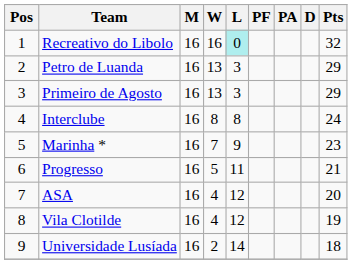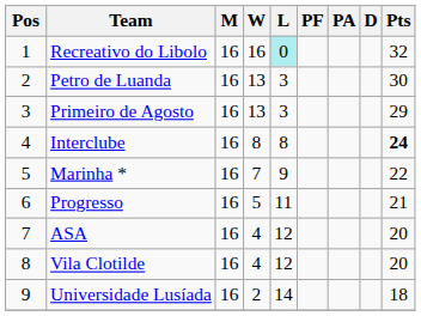 <table class="wikitable" style="text-align:center; font-size:90%">
 <tr>
 <th width=25>Pos</th>
 <th>Team</th>
 <th>M</th>
 <th>W</th>
 <th>L</th>
 <th>PF</th>
 <th>PA</th>
 <th>D</th>
 <th>Pts</th>
 </tr>
 <tr>
 <td>1</td>
 <td align=left><a href='#'>Recreativo do Libolo</a></td>
 <td>16</td>
 <td>16</td>
 <td style="background: paleturquoise;">0</td>
 <td></td>
 <td></td>
 <td></td>
 <td>32</td>
 </tr>
 <tr>
 <td>2</td>
 <td align=left><a href='#'>Petro de Luanda</a></td>
 <td>16</td>
 <td>13</td>
 <td>3</td>
 <td></td>
 <td></td>
 <td></td>
-<td>29</td>
+<td>30</td>
 </tr>
 <tr>
 <td>3</td>
 <td align=left><a href='#'>Primeiro de Agosto</a></td>
 <td>16</td>
 <td>13</td>
 <td>3</td>
 <td></td>
 <td></td>
 <td></td>
 <td>29</td>
 </tr>
 <tr>
 <td>4</td>
 <td align=left><a href='#'>Interclube</a></td>
 <td>16</td>
 <td>8</td>
 <td>8</td>
 <td></td>
 <td></td>
 <td></td>
-<td>24</td>
+<td><strong>24</strong></td>
 </tr>
 <tr>
 <td>5</td>
 <td align=left><a href='#'>Marinha</a> *</td>
 <td>16</td>
 <td>7</td>
 <td>9</td>
 <td></td>
 <td></td>
 <td></td>
-<td>23</td>
+<td>22</td>
 </tr>
 <tr>
 <td>6</td>
 <td align=left><a href='#'>Progresso</a></td>
 <td>16</td>
 <td>5</td>
 <td>11</td>
 <td></td>
 <td></td>
 <td></td>
 <td>21</td>
 </tr>
 <tr>
 <td>7</td>
 <td align=left><a href='#'>ASA</a></td>
 <td>16</td>
 <td>4</td>
 <td>12</td>
 <td></td>
 <td></td>
 <td></td>
 <td>20</td>
 </tr>
 <tr>
 <td>8</td>
 <td align=left><a href='#'>Vila Clotilde</a></td>
 <td>16</td>
 <td>4</td>
 <td>12</td>
 <td></td>
 <td></td>
 <td></td>
-<td>19</td>
+<td>20</td>
 </tr>
 <tr>
 <td>9</td>
 <td align=left><a href='#'>Universidade Lusíada</a></td>
 <td>16</td>
 <td>2</td>
 <td>14</td>
 <td></td>
 <td></td>
 <td></td>
 <td>18</td>
 </tr>
 <tr>
 </tr>
 </table>
